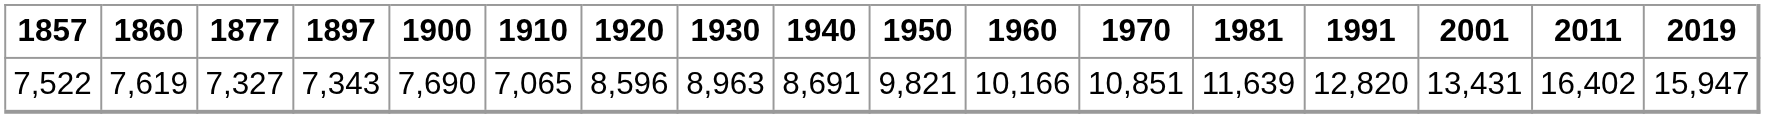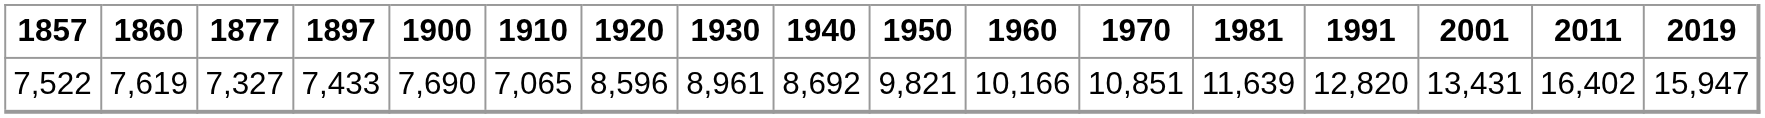 <table align="center" rules="all" cellspacing="0" cellpadding="4" style="border: 1px solid #999; border-right: 2px solid #999; border-bottom:2px solid #999">
 <tr>
 <th>1857</th>
 <th>1860</th>
 <th>1877</th>
 <th>1897</th>
 <th>1900</th>
 <th>1910</th>
 <th>1920</th>
 <th>1930</th>
 <th>1940</th>
 <th>1950</th>
 <th>1960</th>
 <th>1970</th>
 <th>1981</th>
 <th>1991</th>
 <th>2001</th>
 <th>2011</th>
 <th>2019</th>
 </tr>
 <tr>
 <td>7,522</td>
 <td align=center>7,619</td>
 <td align=center>7,327</td>
-<td align=center>7,343</td>
+<td align=center>7,433</td>
 <td align=center>7,690</td>
 <td align=center>7,065</td>
 <td align=center>8,596</td>
-<td align=center>8,963</td>
-<td align=center>8,691</td>
+<td align=center>8,961</td>
+<td align=center>8,692</td>
 <td align=center>9,821</td>
 <td align=center>10,166</td>
 <td align=center>10,851</td>
 <td align=center>11,639</td>
 <td align=center>12,820</td>
 <td align=center>13,431</td>
 <td align=center>16,402</td>
 <td align=center>15,947</td>
 </tr>
 </table>
